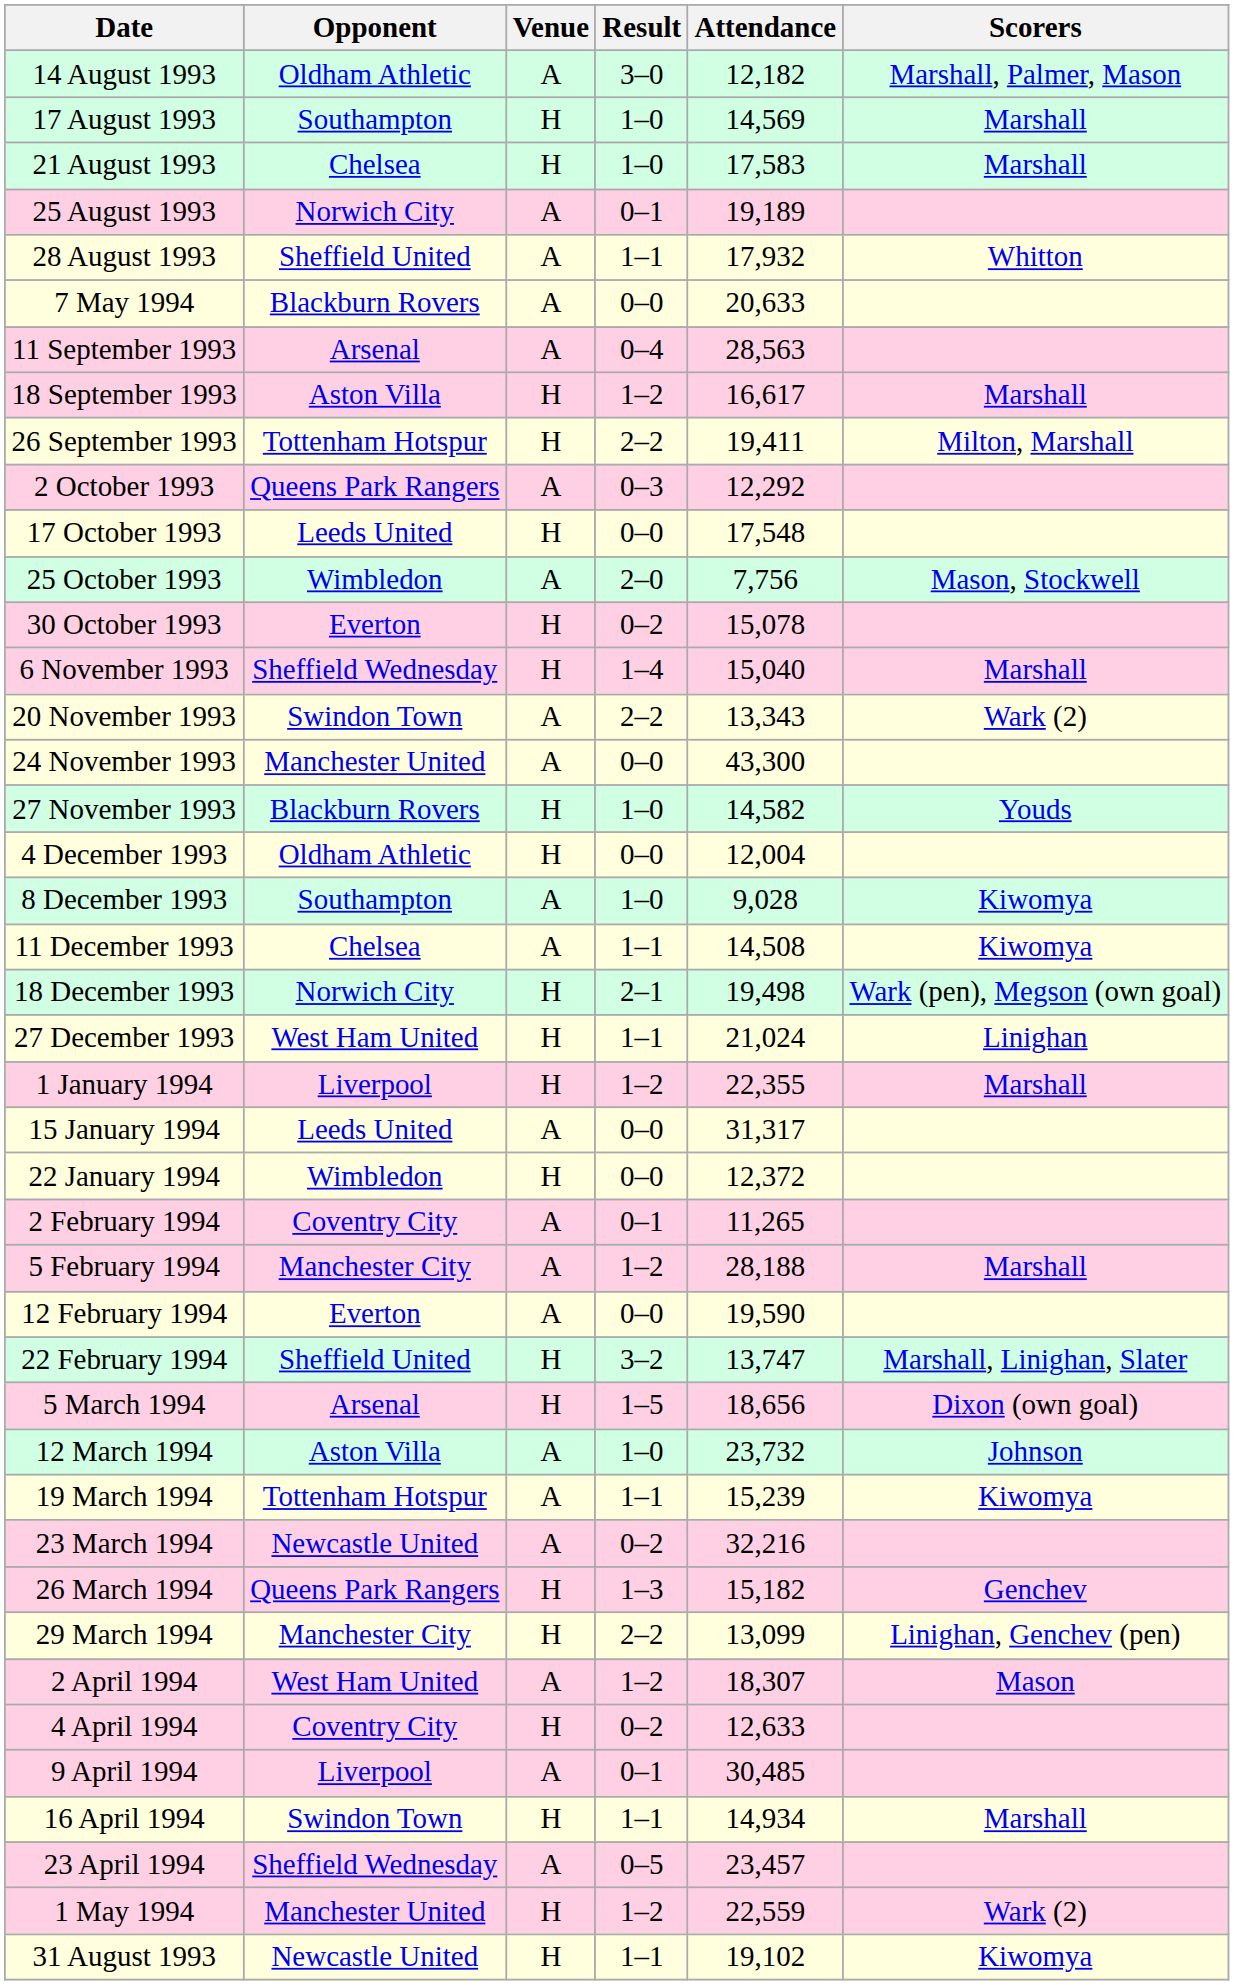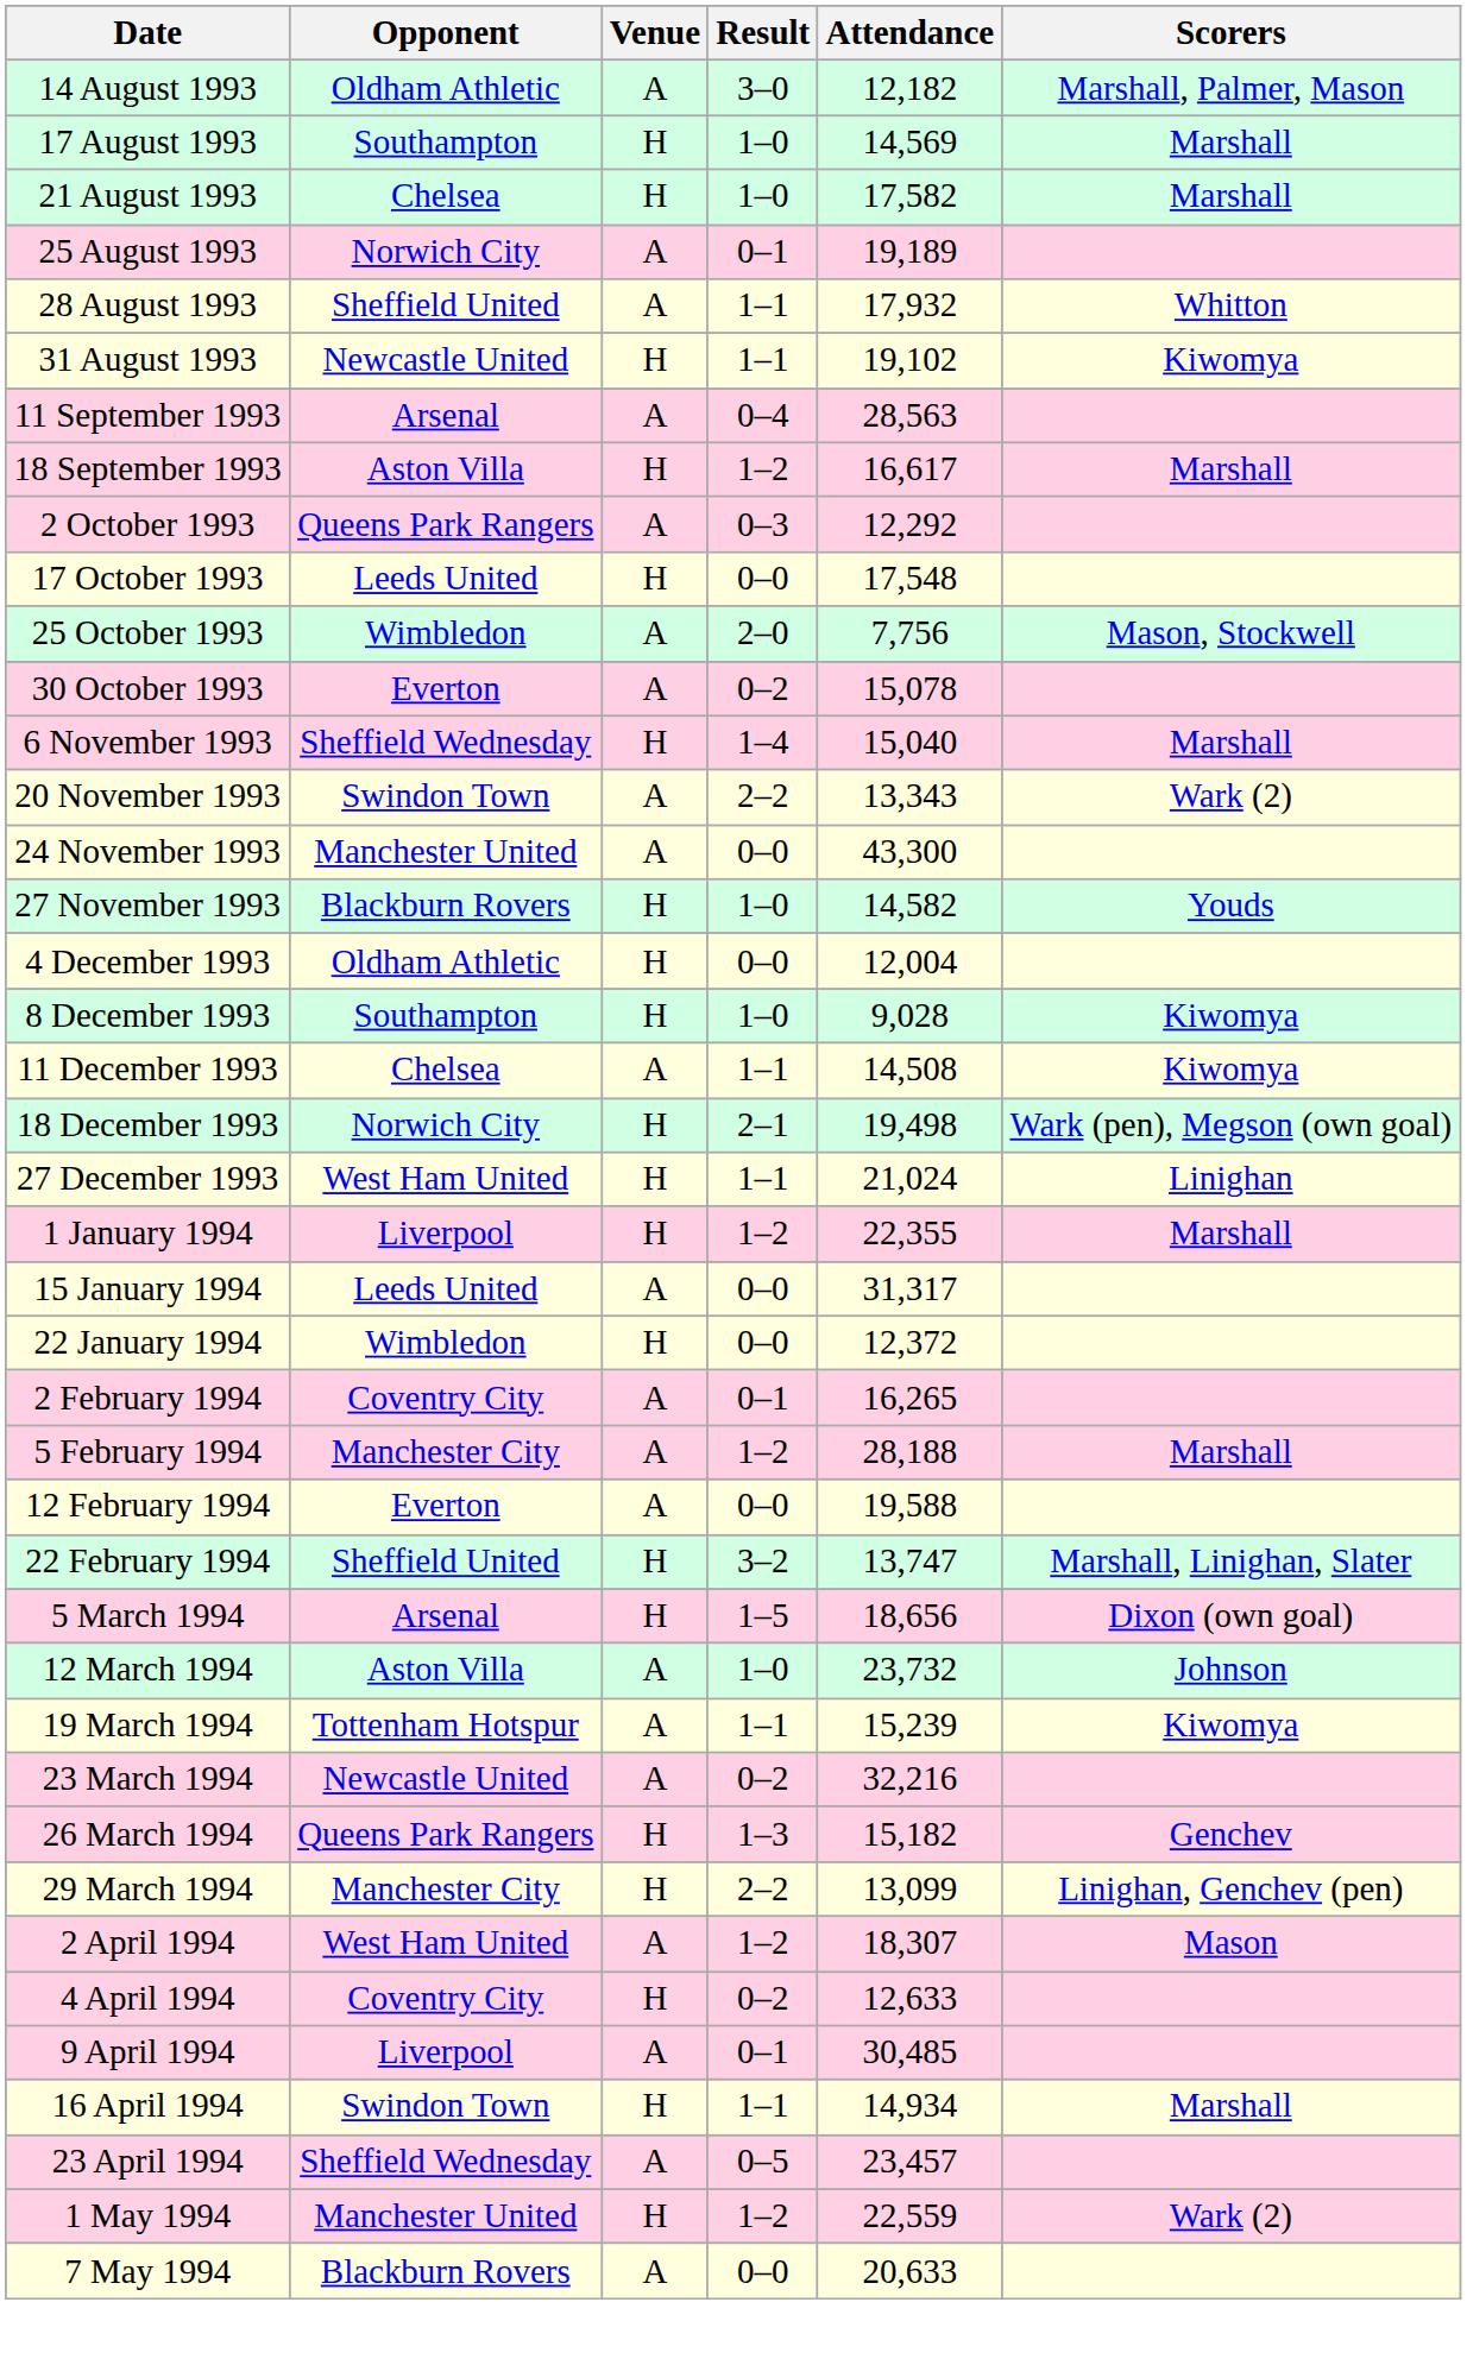 <table class="wikitable sortable" style="font-size:100%; text-align:center">
 <tr>
 <th>Date</th>
 <th>Opponent</th>
 <th>Venue</th>
 <th>Result</th>
 <th>Attendance</th>
 <th>Scorers</th>
 </tr>
 <tr style="background-color: #d0ffe3;">
 <td>14 August 1993</td>
 <td><a href='#'>Oldham Athletic</a></td>
 <td>A</td>
 <td>3–0</td>
 <td>12,182</td>
 <td><a href='#'>Marshall</a>, <a href='#'>Palmer</a>, <a href='#'>Mason</a></td>
 </tr>
 <tr style="background-color: #d0ffe3;">
 <td>17 August 1993</td>
 <td><a href='#'>Southampton</a></td>
 <td>H</td>
 <td>1–0</td>
 <td>14,569</td>
 <td><a href='#'>Marshall</a></td>
 </tr>
 <tr style="background-color: #d0ffe3;">
 <td>21 August 1993</td>
 <td><a href='#'>Chelsea</a></td>
 <td>H</td>
 <td>1–0</td>
-<td>17,583</td>
+<td>17,582</td>
 <td><a href='#'>Marshall</a></td>
 </tr>
 <tr style="background-color: #ffd0e3;">
 <td>25 August 1993</td>
 <td><a href='#'>Norwich City</a></td>
 <td>A</td>
 <td>0–1</td>
 <td>19,189</td>
 <td></td>
 </tr>
 <tr style="background-color: #ffffdd;">
 <td>28 August 1993</td>
 <td><a href='#'>Sheffield United</a></td>
 <td>A</td>
 <td>1–1</td>
 <td>17,932</td>
 <td><a href='#'>Whitton</a></td>
 </tr>
 <tr style="background-color: #ffffdd;">
-<td>7 May 1994</td>
-<td><a href='#'>Blackburn Rovers</a></td>
-<td>A</td>
-<td>0–0</td>
-<td>20,633</td>
-<td></td>
+<td>31 August 1993</td>
+<td><a href='#'>Newcastle United</a></td>
+<td>H</td>
+<td>1–1</td>
+<td>19,102</td>
+<td><a href='#'>Kiwomya</a></td>
 </tr>
 <tr style="background-color: #ffd0e3;">
 <td>11 September 1993</td>
 <td><a href='#'>Arsenal</a></td>
 <td>A</td>
 <td>0–4</td>
 <td>28,563</td>
 <td></td>
 </tr>
 <tr style="background-color: #ffd0e3;">
 <td>18 September 1993</td>
 <td><a href='#'>Aston Villa</a></td>
 <td>H</td>
 <td>1–2</td>
 <td>16,617</td>
 <td><a href='#'>Marshall</a></td>
-</tr>
-<tr style="background-color: #ffffdd;">
-<td>26 September 1993</td>
-<td><a href='#'>Tottenham Hotspur</a></td>
-<td>H</td>
-<td>2–2</td>
-<td>19,411</td>
-<td><a href='#'>Milton</a>, <a href='#'>Marshall</a></td>
 </tr>
 <tr style="background-color: #ffd0e3;">
 <td>2 October 1993</td>
 <td><a href='#'>Queens Park Rangers</a></td>
 <td>A</td>
 <td>0–3</td>
 <td>12,292</td>
 <td></td>
 </tr>
 <tr style="background-color: #ffffdd;">
 <td>17 October 1993</td>
 <td><a href='#'>Leeds United</a></td>
 <td>H</td>
 <td>0–0</td>
 <td>17,548</td>
 <td></td>
 </tr>
 <tr style="background-color: #d0ffe3;">
 <td>25 October 1993</td>
 <td><a href='#'>Wimbledon</a></td>
 <td>A</td>
 <td>2–0</td>
 <td>7,756</td>
 <td><a href='#'>Mason</a>, <a href='#'>Stockwell</a></td>
 </tr>
 <tr style="background-color: #ffd0e3;">
 <td>30 October 1993</td>
 <td><a href='#'>Everton</a></td>
-<td>H</td>
+<td>A</td>
 <td>0–2</td>
 <td>15,078</td>
 <td></td>
 </tr>
 <tr style="background-color: #ffd0e3;">
 <td>6 November 1993</td>
 <td><a href='#'>Sheffield Wednesday</a></td>
 <td>H</td>
 <td>1–4</td>
 <td>15,040</td>
 <td><a href='#'>Marshall</a></td>
 </tr>
 <tr style="background-color: #ffffdd;">
 <td>20 November 1993</td>
 <td><a href='#'>Swindon Town</a></td>
 <td>A</td>
 <td>2–2</td>
 <td>13,343</td>
 <td><a href='#'>Wark</a> (2)</td>
 </tr>
 <tr style="background-color: #ffffdd;">
 <td>24 November 1993</td>
 <td><a href='#'>Manchester United</a></td>
 <td>A</td>
 <td>0–0</td>
 <td>43,300</td>
 <td></td>
 </tr>
 <tr style="background-color: #d0ffe3;">
 <td>27 November 1993</td>
 <td><a href='#'>Blackburn Rovers</a></td>
 <td>H</td>
 <td>1–0</td>
 <td>14,582</td>
 <td><a href='#'>Youds</a></td>
 </tr>
 <tr style="background-color: #ffffdd;">
 <td>4 December 1993</td>
 <td><a href='#'>Oldham Athletic</a></td>
 <td>H</td>
 <td>0–0</td>
 <td>12,004</td>
 <td></td>
 </tr>
 <tr style="background-color: #d0ffe3;">
 <td>8 December 1993</td>
 <td><a href='#'>Southampton</a></td>
-<td>A</td>
+<td>H</td>
 <td>1–0</td>
 <td>9,028</td>
 <td><a href='#'>Kiwomya</a></td>
 </tr>
 <tr style="background-color: #ffffdd;">
 <td>11 December 1993</td>
 <td><a href='#'>Chelsea</a></td>
 <td>A</td>
 <td>1–1</td>
 <td>14,508</td>
 <td><a href='#'>Kiwomya</a></td>
 </tr>
 <tr style="background-color: #d0ffe3;">
 <td>18 December 1993</td>
 <td><a href='#'>Norwich City</a></td>
 <td>H</td>
 <td>2–1</td>
 <td>19,498</td>
 <td><a href='#'>Wark</a> (pen), <a href='#'>Megson</a> (own goal)</td>
 </tr>
 <tr style="background-color: #ffffdd;">
 <td>27 December 1993</td>
 <td><a href='#'>West Ham United</a></td>
 <td>H</td>
 <td>1–1</td>
 <td>21,024</td>
 <td><a href='#'>Linighan</a></td>
 </tr>
 <tr style="background-color: #ffd0e3;">
 <td>1 January 1994</td>
 <td><a href='#'>Liverpool</a></td>
 <td>H</td>
 <td>1–2</td>
 <td>22,355</td>
 <td><a href='#'>Marshall</a></td>
 </tr>
 <tr style="background-color: #ffffdd;">
 <td>15 January 1994</td>
 <td><a href='#'>Leeds United</a></td>
 <td>A</td>
 <td>0–0</td>
 <td>31,317</td>
 <td></td>
 </tr>
 <tr style="background-color: #ffffdd;">
 <td>22 January 1994</td>
 <td><a href='#'>Wimbledon</a></td>
 <td>H</td>
 <td>0–0</td>
 <td>12,372</td>
 <td></td>
 </tr>
 <tr style="background-color: #ffd0e3;">
 <td>2 February 1994</td>
 <td><a href='#'>Coventry City</a></td>
 <td>A</td>
 <td>0–1</td>
-<td>11,265</td>
+<td>16,265</td>
 <td></td>
 </tr>
 <tr style="background-color: #ffd0e3;">
 <td>5 February 1994</td>
 <td><a href='#'>Manchester City</a></td>
 <td>A</td>
 <td>1–2</td>
 <td>28,188</td>
 <td><a href='#'>Marshall</a></td>
 </tr>
 <tr style="background-color: #ffffdd;">
 <td>12 February 1994</td>
 <td><a href='#'>Everton</a></td>
 <td>A</td>
 <td>0–0</td>
-<td>19,590</td>
+<td>19,588</td>
 <td></td>
 </tr>
 <tr style="background-color: #d0ffe3;">
 <td>22 February 1994</td>
 <td><a href='#'>Sheffield United</a></td>
 <td>H</td>
 <td>3–2</td>
 <td>13,747</td>
 <td><a href='#'>Marshall</a>, <a href='#'>Linighan</a>, <a href='#'>Slater</a></td>
 </tr>
 <tr style="background-color: #ffd0e3;">
 <td>5 March 1994</td>
 <td><a href='#'>Arsenal</a></td>
 <td>H</td>
 <td>1–5</td>
 <td>18,656</td>
 <td><a href='#'>Dixon</a> (own goal)</td>
 </tr>
 <tr style="background-color: #d0ffe3;">
 <td>12 March 1994</td>
 <td><a href='#'>Aston Villa</a></td>
 <td>A</td>
 <td>1–0</td>
 <td>23,732</td>
 <td><a href='#'>Johnson</a></td>
 </tr>
 <tr style="background-color: #ffffdd;">
 <td>19 March 1994</td>
 <td><a href='#'>Tottenham Hotspur</a></td>
 <td>A</td>
 <td>1–1</td>
 <td>15,239</td>
 <td><a href='#'>Kiwomya</a></td>
 </tr>
 <tr style="background-color: #ffd0e3;">
 <td>23 March 1994</td>
 <td><a href='#'>Newcastle United</a></td>
 <td>A</td>
 <td>0–2</td>
 <td>32,216</td>
 <td></td>
 </tr>
 <tr style="background-color: #ffd0e3;">
 <td>26 March 1994</td>
 <td><a href='#'>Queens Park Rangers</a></td>
 <td>H</td>
 <td>1–3</td>
 <td>15,182</td>
 <td><a href='#'>Genchev</a></td>
 </tr>
 <tr style="background-color: #ffffdd;">
 <td>29 March 1994</td>
 <td><a href='#'>Manchester City</a></td>
 <td>H</td>
 <td>2–2</td>
 <td>13,099</td>
 <td><a href='#'>Linighan</a>, <a href='#'>Genchev</a> (pen)</td>
 </tr>
 <tr style="background-color: #ffd0e3;">
 <td>2 April 1994</td>
 <td><a href='#'>West Ham United</a></td>
 <td>A</td>
 <td>1–2</td>
 <td>18,307</td>
 <td><a href='#'>Mason</a></td>
 </tr>
 <tr style="background-color: #ffd0e3;">
 <td>4 April 1994</td>
 <td><a href='#'>Coventry City</a></td>
 <td>H</td>
 <td>0–2</td>
 <td>12,633</td>
 <td></td>
 </tr>
 <tr style="background-color: #ffd0e3;">
 <td>9 April 1994</td>
 <td><a href='#'>Liverpool</a></td>
 <td>A</td>
 <td>0–1</td>
 <td>30,485</td>
 <td></td>
 </tr>
 <tr style="background-color: #ffffdd;">
 <td>16 April 1994</td>
 <td><a href='#'>Swindon Town</a></td>
 <td>H</td>
 <td>1–1</td>
 <td>14,934</td>
 <td><a href='#'>Marshall</a></td>
 </tr>
 <tr style="background-color: #ffd0e3;">
 <td>23 April 1994</td>
 <td><a href='#'>Sheffield Wednesday</a></td>
 <td>A</td>
 <td>0–5</td>
 <td>23,457</td>
 <td></td>
 </tr>
 <tr style="background-color: #ffd0e3;">
 <td>1 May 1994</td>
 <td><a href='#'>Manchester United</a></td>
 <td>H</td>
 <td>1–2</td>
 <td>22,559</td>
 <td><a href='#'>Wark</a> (2)</td>
 </tr>
 <tr style="background-color: #ffffdd;">
-<td>31 August 1993</td>
-<td><a href='#'>Newcastle United</a></td>
-<td>H</td>
-<td>1–1</td>
-<td>19,102</td>
-<td><a href='#'>Kiwomya</a></td>
+<td>7 May 1994</td>
+<td><a href='#'>Blackburn Rovers</a></td>
+<td>A</td>
+<td>0–0</td>
+<td>20,633</td>
+<td></td>
 </tr>
 </table>
